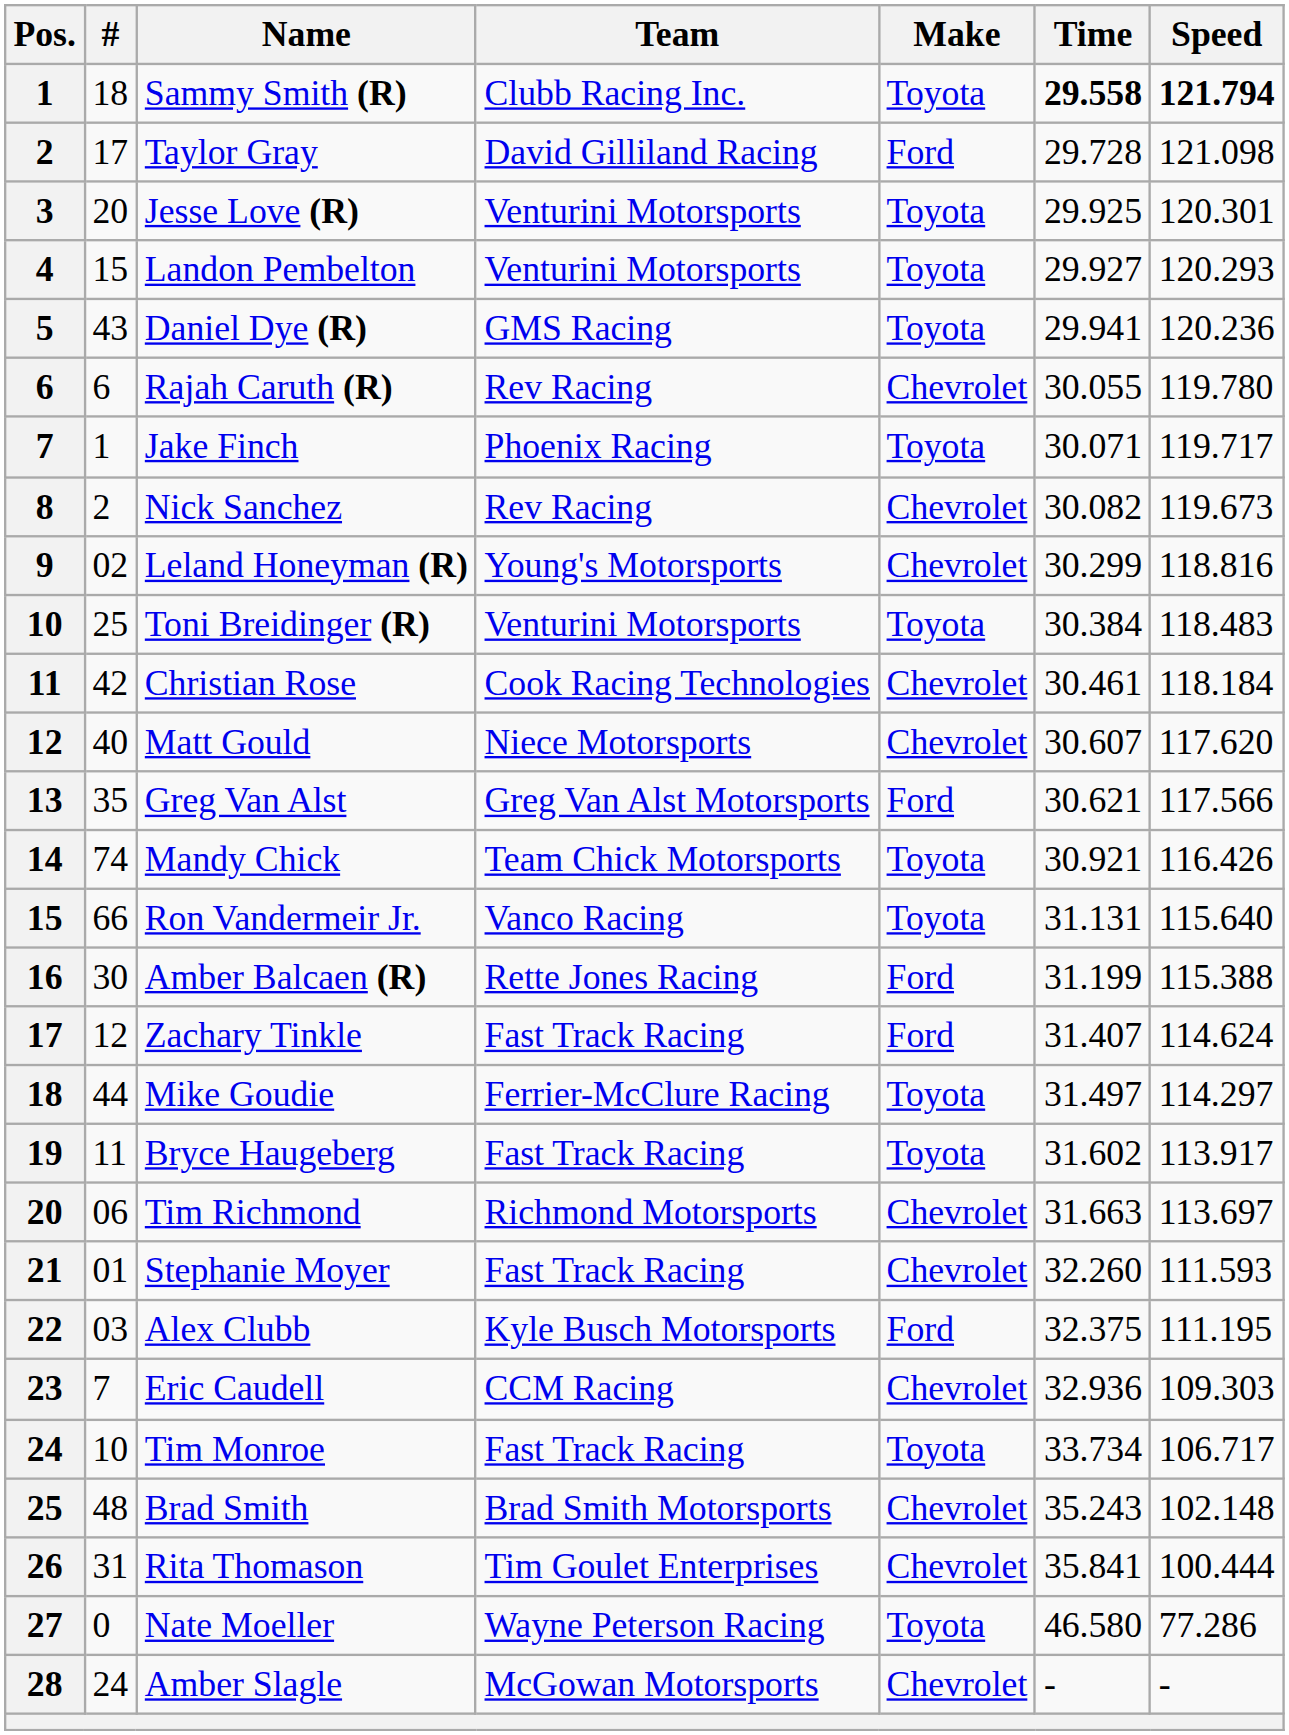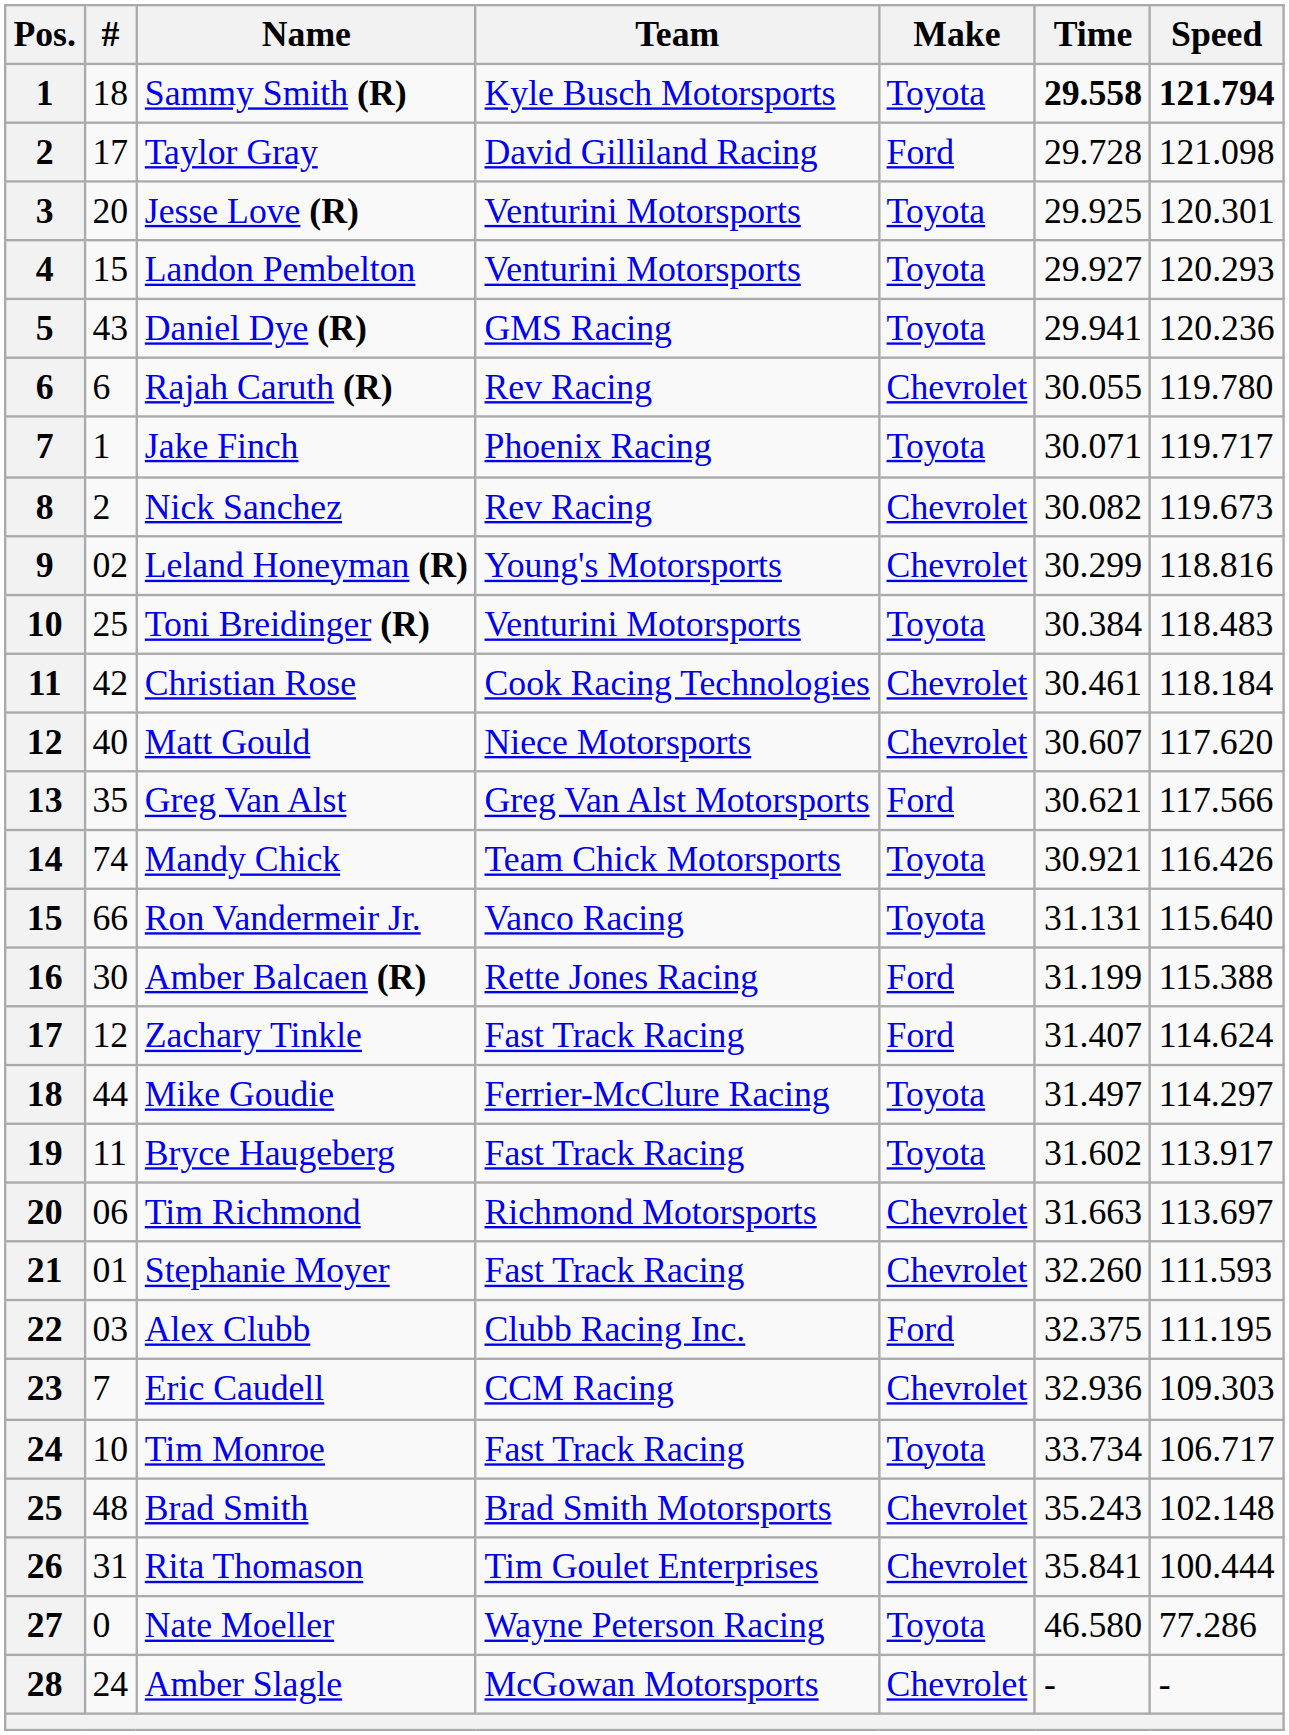 <table class="wikitable" style="font-size:95%">
 <tr>
 <th>Pos.</th>
 <th>#</th>
 <th>Name</th>
 <th>Team</th>
 <th>Make</th>
 <th>Time</th>
 <th>Speed</th>
 </tr>
 <tr>
 <th>1</th>
 <td>18</td>
 <td><a href='#'>Sammy Smith</a> <strong>(R)</strong></td>
-<td><a href='#'>Clubb Racing Inc.</a></td>
+<td><a href='#'>Kyle Busch Motorsports</a></td>
 <td><a href='#'>Toyota</a></td>
 <td><strong>29.558</strong></td>
 <td><strong>121.794</strong></td>
 </tr>
 <tr>
 <th>2</th>
 <td>17</td>
 <td><a href='#'>Taylor Gray</a></td>
 <td><a href='#'>David Gilliland Racing</a></td>
 <td><a href='#'>Ford</a></td>
 <td>29.728</td>
 <td>121.098</td>
 </tr>
 <tr>
 <th>3</th>
 <td>20</td>
 <td><a href='#'>Jesse Love</a> <strong>(R)</strong></td>
 <td><a href='#'>Venturini Motorsports</a></td>
 <td><a href='#'>Toyota</a></td>
 <td>29.925</td>
 <td>120.301</td>
 </tr>
 <tr>
 <th>4</th>
 <td>15</td>
 <td><a href='#'>Landon Pembelton</a></td>
 <td><a href='#'>Venturini Motorsports</a></td>
 <td><a href='#'>Toyota</a></td>
 <td>29.927</td>
 <td>120.293</td>
 </tr>
 <tr>
 <th>5</th>
 <td>43</td>
 <td><a href='#'>Daniel Dye</a> <strong>(R)</strong></td>
 <td><a href='#'>GMS Racing</a></td>
 <td><a href='#'>Toyota</a></td>
 <td>29.941</td>
 <td>120.236</td>
 </tr>
 <tr>
 <th>6</th>
 <td>6</td>
 <td><a href='#'>Rajah Caruth</a> <strong>(R)</strong></td>
 <td><a href='#'>Rev Racing</a></td>
 <td><a href='#'>Chevrolet</a></td>
 <td>30.055</td>
 <td>119.780</td>
 </tr>
 <tr>
 <th>7</th>
 <td>1</td>
 <td><a href='#'>Jake Finch</a></td>
 <td><a href='#'>Phoenix Racing</a></td>
 <td><a href='#'>Toyota</a></td>
 <td>30.071</td>
 <td>119.717</td>
 </tr>
 <tr>
 <th>8</th>
 <td>2</td>
 <td><a href='#'>Nick Sanchez</a></td>
 <td><a href='#'>Rev Racing</a></td>
 <td><a href='#'>Chevrolet</a></td>
 <td>30.082</td>
 <td>119.673</td>
 </tr>
 <tr>
 <th>9</th>
 <td>02</td>
 <td><a href='#'>Leland Honeyman</a> <strong>(R)</strong></td>
 <td><a href='#'>Young's Motorsports</a></td>
 <td><a href='#'>Chevrolet</a></td>
 <td>30.299</td>
 <td>118.816</td>
 </tr>
 <tr>
 <th>10</th>
 <td>25</td>
 <td><a href='#'>Toni Breidinger</a> <strong>(R)</strong></td>
 <td><a href='#'>Venturini Motorsports</a></td>
 <td><a href='#'>Toyota</a></td>
 <td>30.384</td>
 <td>118.483</td>
 </tr>
 <tr>
 <th>11</th>
 <td>42</td>
 <td><a href='#'>Christian Rose</a></td>
 <td><a href='#'>Cook Racing Technologies</a></td>
 <td><a href='#'>Chevrolet</a></td>
 <td>30.461</td>
 <td>118.184</td>
 </tr>
 <tr>
 <th>12</th>
 <td>40</td>
 <td><a href='#'>Matt Gould</a></td>
 <td><a href='#'>Niece Motorsports</a></td>
 <td><a href='#'>Chevrolet</a></td>
 <td>30.607</td>
 <td>117.620</td>
 </tr>
 <tr>
 <th>13</th>
 <td>35</td>
 <td><a href='#'>Greg Van Alst</a></td>
 <td><a href='#'>Greg Van Alst Motorsports</a></td>
 <td><a href='#'>Ford</a></td>
 <td>30.621</td>
 <td>117.566</td>
 </tr>
 <tr>
 <th>14</th>
 <td>74</td>
 <td><a href='#'>Mandy Chick</a></td>
 <td><a href='#'>Team Chick Motorsports</a></td>
 <td><a href='#'>Toyota</a></td>
 <td>30.921</td>
 <td>116.426</td>
 </tr>
 <tr>
 <th>15</th>
 <td>66</td>
 <td><a href='#'>Ron Vandermeir Jr.</a></td>
 <td><a href='#'>Vanco Racing</a></td>
 <td><a href='#'>Toyota</a></td>
 <td>31.131</td>
 <td>115.640</td>
 </tr>
 <tr>
 <th>16</th>
 <td>30</td>
 <td><a href='#'>Amber Balcaen</a> <strong>(R)</strong></td>
 <td><a href='#'>Rette Jones Racing</a></td>
 <td><a href='#'>Ford</a></td>
 <td>31.199</td>
 <td>115.388</td>
 </tr>
 <tr>
 <th>17</th>
 <td>12</td>
 <td><a href='#'>Zachary Tinkle</a></td>
 <td><a href='#'>Fast Track Racing</a></td>
 <td><a href='#'>Ford</a></td>
 <td>31.407</td>
 <td>114.624</td>
 </tr>
 <tr>
 <th>18</th>
 <td>44</td>
 <td><a href='#'>Mike Goudie</a></td>
 <td><a href='#'>Ferrier-McClure Racing</a></td>
 <td><a href='#'>Toyota</a></td>
 <td>31.497</td>
 <td>114.297</td>
 </tr>
 <tr>
 <th>19</th>
 <td>11</td>
 <td><a href='#'>Bryce Haugeberg</a></td>
 <td><a href='#'>Fast Track Racing</a></td>
 <td><a href='#'>Toyota</a></td>
 <td>31.602</td>
 <td>113.917</td>
 </tr>
 <tr>
 <th>20</th>
 <td>06</td>
 <td><a href='#'>Tim Richmond</a></td>
 <td><a href='#'>Richmond Motorsports</a></td>
 <td><a href='#'>Chevrolet</a></td>
 <td>31.663</td>
 <td>113.697</td>
 </tr>
 <tr>
 <th>21</th>
 <td>01</td>
 <td><a href='#'>Stephanie Moyer</a></td>
 <td><a href='#'>Fast Track Racing</a></td>
 <td><a href='#'>Chevrolet</a></td>
 <td>32.260</td>
 <td>111.593</td>
 </tr>
 <tr>
 <th>22</th>
 <td>03</td>
 <td><a href='#'>Alex Clubb</a></td>
-<td><a href='#'>Kyle Busch Motorsports</a></td>
+<td><a href='#'>Clubb Racing Inc.</a></td>
 <td><a href='#'>Ford</a></td>
 <td>32.375</td>
 <td>111.195</td>
 </tr>
 <tr>
 <th>23</th>
 <td>7</td>
 <td><a href='#'>Eric Caudell</a></td>
 <td><a href='#'>CCM Racing</a></td>
 <td><a href='#'>Chevrolet</a></td>
 <td>32.936</td>
 <td>109.303</td>
 </tr>
 <tr>
 <th>24</th>
 <td>10</td>
 <td><a href='#'>Tim Monroe</a></td>
 <td><a href='#'>Fast Track Racing</a></td>
 <td><a href='#'>Toyota</a></td>
 <td>33.734</td>
 <td>106.717</td>
 </tr>
 <tr>
 <th>25</th>
 <td>48</td>
 <td><a href='#'>Brad Smith</a></td>
 <td><a href='#'>Brad Smith Motorsports</a></td>
 <td><a href='#'>Chevrolet</a></td>
 <td>35.243</td>
 <td>102.148</td>
 </tr>
 <tr>
 <th>26</th>
 <td>31</td>
 <td><a href='#'>Rita Thomason</a></td>
 <td><a href='#'>Tim Goulet Enterprises</a></td>
 <td><a href='#'>Chevrolet</a></td>
 <td>35.841</td>
 <td>100.444</td>
 </tr>
 <tr>
 <th>27</th>
 <td>0</td>
 <td><a href='#'>Nate Moeller</a></td>
 <td><a href='#'>Wayne Peterson Racing</a></td>
 <td><a href='#'>Toyota</a></td>
 <td>46.580</td>
 <td>77.286</td>
 </tr>
 <tr>
 <th>28</th>
 <td>24</td>
 <td><a href='#'>Amber Slagle</a></td>
 <td><a href='#'>McGowan Motorsports</a></td>
 <td><a href='#'>Chevrolet</a></td>
 <td>-</td>
 <td>-</td>
 </tr>
 <tr>
 <th colspan="7"></th>
 </tr>
 </table>
